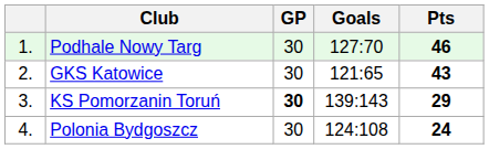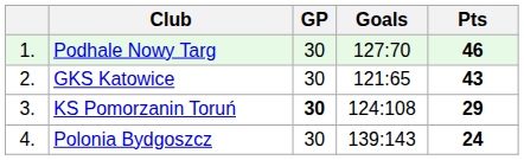 <table class="wikitable">
 <tr>
 <th width="30"></th>
 <th width="200">Club</th>
 <th width="30">GP</th>
 <th width="70">Goals</th>
 <th width="70">Pts</th>
 </tr>
 <tr bgcolor="#e6fae6" align="center">
 <td>1.</td>
 <td align="left"><a href='#'>Podhale Nowy Targ</a></td>
 <td>30</td>
 <td>127:70</td>
 <td><strong>46</strong></td>
 </tr>
 <tr bgcolor="#FFFFFF" align="center">
 <td>2.</td>
 <td align="left"><a href='#'>GKS Katowice</a></td>
 <td>30</td>
 <td>121:65</td>
 <td><strong>43</strong></td>
 </tr>
 <tr bgcolor="#FFFFFF" align="center">
 <td>3.</td>
 <td align="left"><a href='#'>KS Pomorzanin Toruń</a></td>
 <td><strong>30</strong></td>
-<td>139:143</td>
+<td>124:108</td>
 <td><strong>29</strong></td>
 </tr>
 <tr bgcolor="#FFFFFF" align="center">
 <td>4.</td>
 <td align="left"><a href='#'>Polonia Bydgoszcz</a></td>
 <td>30</td>
-<td>124:108</td>
+<td>139:143</td>
 <td><strong>24</strong></td>
 </tr>
 </table>
